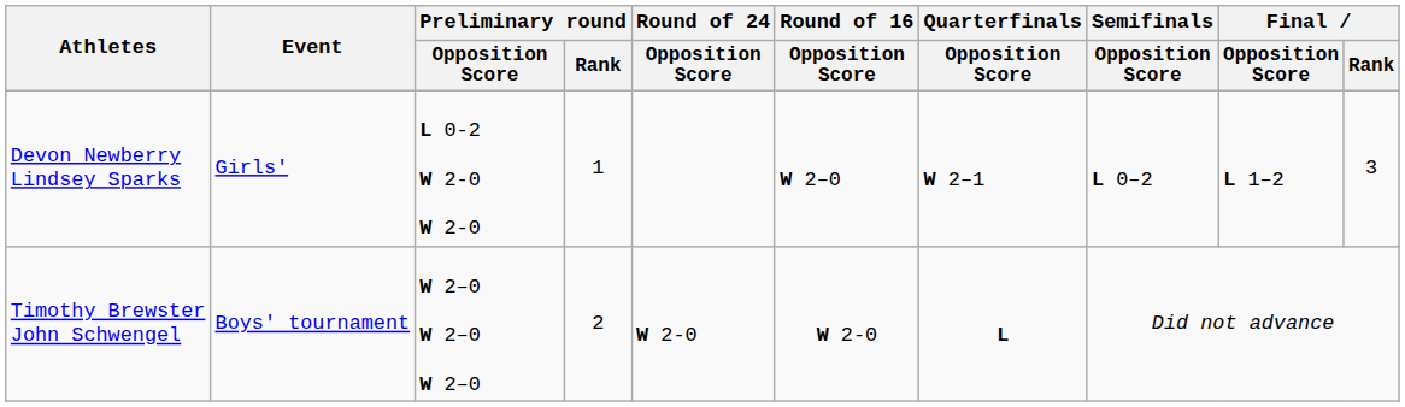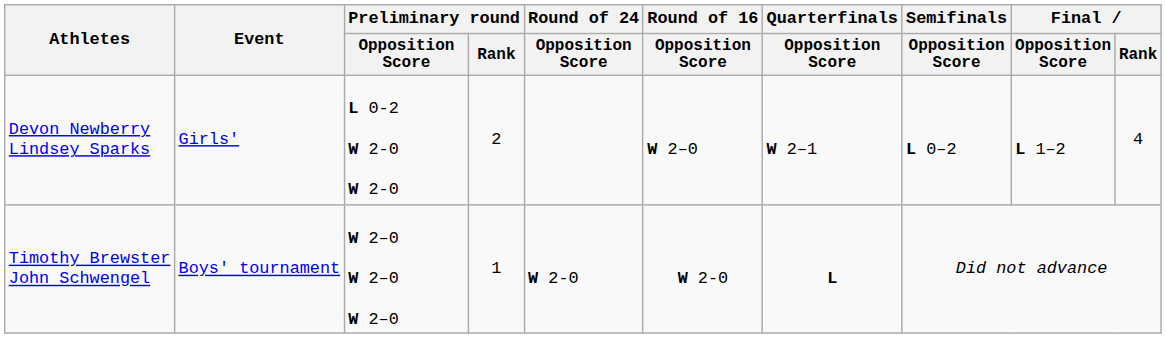 <table class=wikitable style="font-size:90%">
 <tr>
 <th rowspan=2>Athletes</th>
 <th rowspan=2>Event</th>
 <th colspan=2>Preliminary round</th>
 <th>Round of 24</th>
 <th>Round of 16</th>
 <th>Quarterfinals</th>
 <th>Semifinals</th>
 <th colspan=2>Final / </th>
 </tr>
 <tr style="font-size:95%">
 <th>Opposition<br>Score</th>
 <th>Rank</th>
 <th>Opposition<br>Score</th>
 <th>Opposition<br>Score</th>
 <th>Opposition<br>Score</th>
 <th>Opposition<br>Score</th>
 <th>Opposition<br>Score</th>
 <th>Rank</th>
 </tr>
 <tr align=center>
 <td align=left><a href='#'>Devon Newberry</a><br><a href='#'>Lindsey Sparks</a></td>
 <td align=left><a href='#'>Girls'</a></td>
 <td align=left><br> <strong>L</strong> 0-2 <br><br> <strong>W</strong> 2-0 <br> <br> <strong>W</strong> 2-0</td>
-<td>1</td>
+<td>2</td>
 <td></td>
 <td align=left> <br><strong>W</strong> 2–0</td>
 <td align=left> <br><strong>W</strong> 2–1</td>
 <td align=left> <br><strong>L</strong> 0–2</td>
 <td align=left> <br><strong>L</strong> 1–2</td>
-<td>3</td>
+<td>4</td>
 </tr>
 <tr align=center>
 <td align=left><a href='#'>Timothy Brewster</a><br><a href='#'>John Schwengel</a></td>
 <td align=left><a href='#'>Boys' tournament</a></td>
 <td align=left> <br><strong>W</strong> 2–0<br><br> <strong>W</strong> 2–0<br><br> <strong>W</strong> 2–0</td>
-<td>2</td>
+<td>1</td>
 <td align=left><br> <strong>W</strong> 2-0</td>
 <td><br> <strong>W</strong> 2-0</td>
 <td><br> <strong>L</strong></td>
 <td Colspan=3><em>Did not advance</em></td>
 </tr>
 </table>
